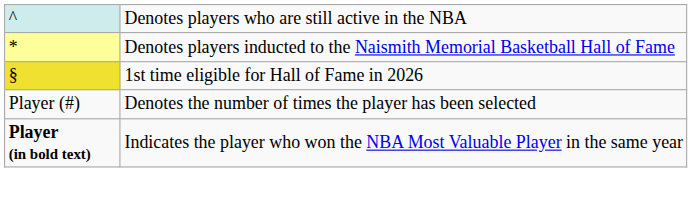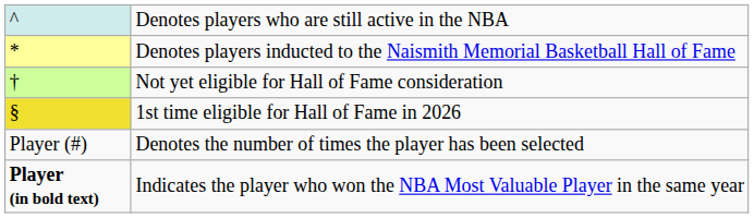 <table class="wikitable sortable">
 <tr>
 <td style="background-color:#CFECEC; border:1px solid #aaaaaa; width:6em">^</td>
 <td>Denotes players who are still active in the NBA</td>
 </tr>
 <tr>
 <td style="background-color:#FFFF99; border:1px solid #aaaaaa; width:6em">*</td>
 <td>Denotes players inducted to the <a href='#'>Naismith Memorial Basketball Hall of Fame</a></td>
+</tr>
+<tr>
+<td style="background:#CCFF99; width:1em">†</td>
+<td>Not yet eligible for Hall of Fame consideration</td>
 </tr>
 <tr>
 <td style="background:#F0E130; width:1em">§</td>
 <td>1st time eligible for Hall of Fame in 2026</td>
 </tr>
 <tr>
 <td>Player (#)</td>
 <td>Denotes the number of times the player has been selected</td>
 </tr>
 <tr>
 <td><strong>Player<br><small>(in bold text)</small></strong></td>
 <td>Indicates the player who won the <a href='#'>NBA Most Valuable Player</a> in the same year</td>
 </tr>
 </table>
